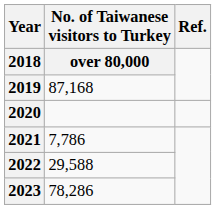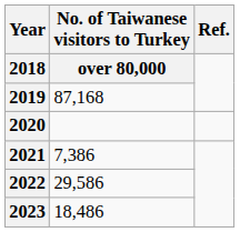 <table class=wikitable style="text-align: left;">
 <tr>
 <th>Year</th>
 <th>No. of Taiwanese <br>visitors to Turkey</th>
 <th>Ref.</th>
 </tr>
 <tr>
 <th>2018</th>
 <th>over 80,000</th>
 <td rowspan="2"></td>
 </tr>
 <tr>
 <th>2019</th>
 <td>87,168</td>
 </tr>
 <tr>
 <th>2020</th>
 <td></td>
 <td></td>
 </tr>
 <tr>
 <th>2021</th>
-<td>7,786</td>
+<td>7,386</td>
 <td rowspan="3"></td>
 </tr>
 <tr>
 <th>2022</th>
-<td>29,588</td>
+<td>29,586</td>
 </tr>
 <tr>
 <th>2023</th>
-<td>78,286</td>
+<td>18,486</td>
 </tr>
 </table>
